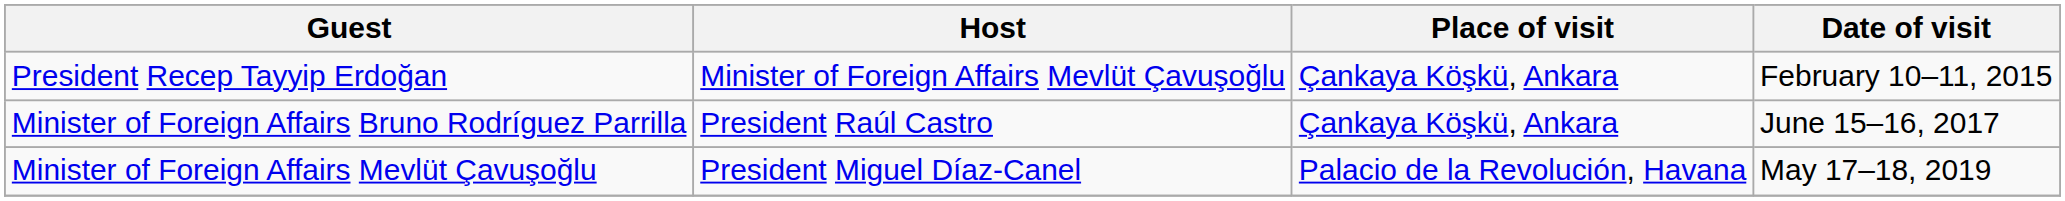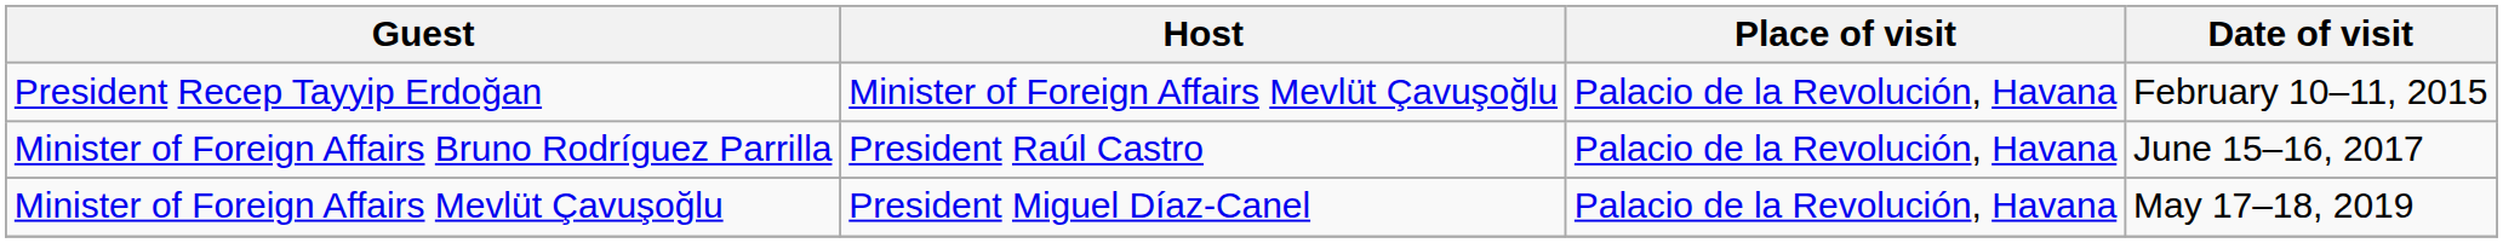 <table class="wikitable" border="1">
 <tr>
 <th>Guest</th>
 <th>Host</th>
 <th>Place of visit</th>
 <th>Date of visit</th>
 </tr>
 <tr>
 <td> <a href='#'>President</a> <a href='#'>Recep Tayyip Erdoğan</a></td>
 <td> <a href='#'>Minister of Foreign Affairs</a> <a href='#'>Mevlüt Çavuşoğlu</a></td>
-<td><a href='#'>Çankaya Köşkü</a>, <a href='#'>Ankara</a></td>
+<td><a href='#'>Palacio de la Revolución</a>, <a href='#'>Havana</a></td>
 <td>February 10–11, 2015</td>
 </tr>
 <tr>
 <td> <a href='#'>Minister of Foreign Affairs</a> <a href='#'>Bruno Rodríguez Parrilla</a></td>
 <td> <a href='#'>President</a> <a href='#'>Raúl Castro</a></td>
-<td><a href='#'>Çankaya Köşkü</a>, <a href='#'>Ankara</a></td>
+<td><a href='#'>Palacio de la Revolución</a>, <a href='#'>Havana</a></td>
 <td>June 15–16, 2017</td>
 </tr>
 <tr>
 <td> <a href='#'>Minister of Foreign Affairs</a> <a href='#'>Mevlüt Çavuşoğlu</a></td>
 <td> <a href='#'>President</a> <a href='#'>Miguel Díaz-Canel</a></td>
 <td><a href='#'>Palacio de la Revolución</a>, <a href='#'>Havana</a></td>
 <td>May 17–18, 2019</td>
 </tr>
 <tr>
 </tr>
 </table>
